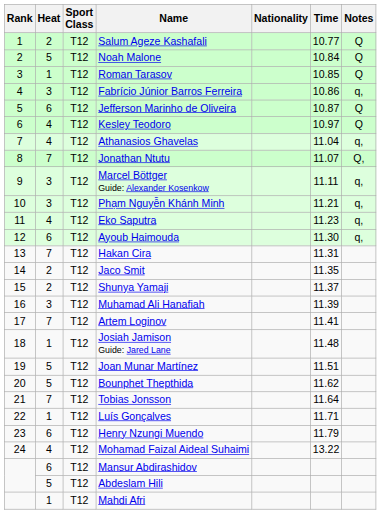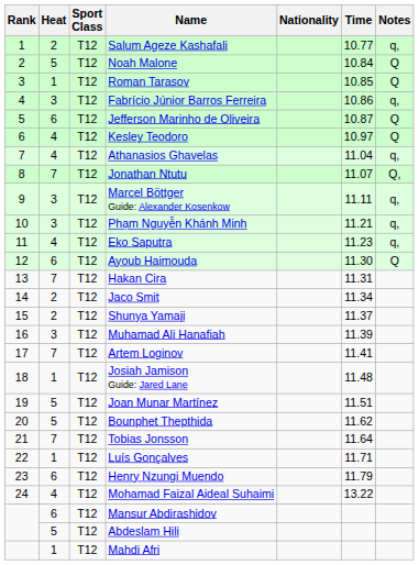 <table class="wikitable sortable" style="text-align:center">
 <tr>
 <th>Rank</th>
 <th>Heat</th>
 <th>Sport<br>Class</th>
 <th>Name</th>
 <th>Nationality</th>
 <th>Time</th>
 <th>Notes</th>
 </tr>
 <tr bgcolor=ccffcc>
 <td>1</td>
 <td>2</td>
 <td>T12</td>
 <td align=left><a href='#'>Salum Ageze Kashafali</a></td>
 <td align=left></td>
 <td>10.77</td>
-<td>Q</td>
+<td>q, </td>
 </tr>
 <tr bgcolor=ccffcc>
 <td>2</td>
 <td>5</td>
 <td>T12</td>
 <td align=left><a href='#'>Noah Malone</a></td>
 <td align=left></td>
 <td>10.84</td>
 <td>Q</td>
 </tr>
 <tr bgcolor=ccffcc>
 <td>3</td>
 <td>1</td>
 <td>T12</td>
 <td align=left><a href='#'>Roman Tarasov</a></td>
 <td align=left></td>
 <td>10.85</td>
 <td>Q</td>
 </tr>
 <tr bgcolor=ccffcc>
 <td>4</td>
 <td>3</td>
 <td>T12</td>
 <td align=left><a href='#'>Fabrício Júnior Barros Ferreira</a></td>
 <td align=left></td>
 <td>10.86</td>
 <td>q, </td>
 </tr>
 <tr bgcolor=ccffcc>
 <td>5</td>
 <td>6</td>
 <td>T12</td>
 <td align=left><a href='#'>Jefferson Marinho de Oliveira</a></td>
 <td align=left></td>
 <td>10.87</td>
 <td>Q</td>
 </tr>
 <tr bgcolor=ccffcc>
 <td>6</td>
 <td>4</td>
 <td>T12</td>
 <td align=left><a href='#'>Kesley Teodoro</a></td>
 <td align=left></td>
 <td>10.97</td>
 <td>Q</td>
 </tr>
 <tr bgcolor=ddffdd>
 <td>7</td>
 <td>4</td>
 <td>T12</td>
 <td align=left><a href='#'>Athanasios Ghavelas</a></td>
 <td align=left></td>
 <td>11.04</td>
 <td>q, </td>
 </tr>
 <tr bgcolor=ccffcc>
 <td>8</td>
 <td>7</td>
 <td>T12</td>
 <td align=left><a href='#'>Jonathan Ntutu</a></td>
 <td align=left></td>
 <td>11.07</td>
 <td>Q, </td>
 </tr>
 <tr bgcolor=ddffdd>
 <td>9</td>
 <td>3</td>
 <td>T12</td>
 <td align=left><a href='#'>Marcel Böttger</a><br><small>Guide: <a href='#'>Alexander Kosenkow</a></small></td>
 <td align=left></td>
 <td>11.11</td>
 <td>q, </td>
 </tr>
 <tr bgcolor=ddffdd>
 <td>10</td>
 <td>3</td>
 <td>T12</td>
 <td align=left><a href='#'>Phạm Nguyễn Khánh Minh</a></td>
 <td align=left></td>
 <td>11.21</td>
 <td>q, </td>
 </tr>
 <tr bgcolor=ddffdd>
 <td>11</td>
 <td>4</td>
 <td>T12</td>
 <td align=left><a href='#'>Eko Saputra</a></td>
 <td align=left></td>
 <td>11.23</td>
 <td>q, </td>
 </tr>
 <tr bgcolor=ddffdd>
 <td>12</td>
 <td>6</td>
 <td>T12</td>
 <td align=left><a href='#'>Ayoub Haimouda</a></td>
 <td align=left></td>
 <td>11.30</td>
-<td>q, </td>
+<td>Q</td>
 </tr>
 <tr>
 <td>13</td>
 <td>7</td>
 <td>T12</td>
 <td align=left><a href='#'>Hakan Cira</a></td>
 <td align=left></td>
 <td>11.31</td>
 <td></td>
 </tr>
 <tr>
 <td>14</td>
 <td>2</td>
 <td>T12</td>
 <td align=left><a href='#'>Jaco Smit</a></td>
 <td align=left></td>
-<td>11.35</td>
+<td>11.34</td>
 <td></td>
 </tr>
 <tr>
 <td>15</td>
 <td>2</td>
 <td>T12</td>
 <td align=left><a href='#'>Shunya Yamaji</a></td>
 <td align=left></td>
 <td>11.37</td>
 <td></td>
 </tr>
 <tr>
 <td>16</td>
 <td>3</td>
 <td>T12</td>
 <td align=left><a href='#'>Muhamad Ali Hanafiah</a></td>
 <td align=left></td>
 <td>11.39</td>
 <td></td>
 </tr>
 <tr>
 <td>17</td>
 <td>7</td>
 <td>T12</td>
 <td align=left><a href='#'>Artem Loginov</a></td>
 <td align=left></td>
 <td>11.41</td>
 <td></td>
 </tr>
 <tr>
 <td>18</td>
 <td>1</td>
 <td>T12</td>
 <td align=left><a href='#'>Josiah Jamison</a><br><small>Guide: <a href='#'>Jared Lane</a></small></td>
 <td align=left></td>
 <td>11.48</td>
 <td></td>
 </tr>
 <tr>
 <td>19</td>
 <td>5</td>
 <td>T12</td>
 <td align=left><a href='#'>Joan Munar Martínez</a></td>
 <td align=left></td>
 <td>11.51</td>
 <td></td>
 </tr>
 <tr>
 <td>20</td>
 <td>5</td>
 <td>T12</td>
 <td align=left><a href='#'>Bounphet Thepthida</a></td>
 <td align=left></td>
 <td>11.62</td>
 <td></td>
 </tr>
 <tr>
 <td>21</td>
 <td>7</td>
 <td>T12</td>
 <td align=left><a href='#'>Tobias Jonsson</a></td>
 <td align=left></td>
 <td>11.64</td>
 <td></td>
 </tr>
 <tr>
 <td>22</td>
 <td>1</td>
 <td>T12</td>
 <td align=left><a href='#'>Luís Gonçalves</a></td>
 <td align=left></td>
 <td>11.71</td>
 <td></td>
 </tr>
 <tr>
 <td>23</td>
 <td>6</td>
 <td>T12</td>
 <td align=left><a href='#'>Henry Nzungi Muendo</a></td>
 <td align=left></td>
 <td>11.79</td>
 <td></td>
 </tr>
 <tr>
 <td>24</td>
 <td>4</td>
 <td>T12</td>
 <td align=left><a href='#'>Mohamad Faizal Aideal Suhaimi</a></td>
 <td align=left></td>
 <td>13.22</td>
 <td></td>
 </tr>
 <tr>
 <td rowspan=2></td>
 <td>6</td>
 <td>T12</td>
 <td align=left><a href='#'>Mansur Abdirashidov</a></td>
 <td align=left></td>
 <td></td>
 <td></td>
 </tr>
 <tr>
 <td>5</td>
 <td>T12</td>
 <td align=left><a href='#'>Abdeslam Hili</a></td>
 <td align=left></td>
 <td></td>
 <td></td>
 </tr>
 <tr>
 <td></td>
 <td>1</td>
 <td>T12</td>
 <td align=left><a href='#'>Mahdi Afri</a></td>
 <td align=left></td>
 <td></td>
 <td></td>
 </tr>
 </table>
